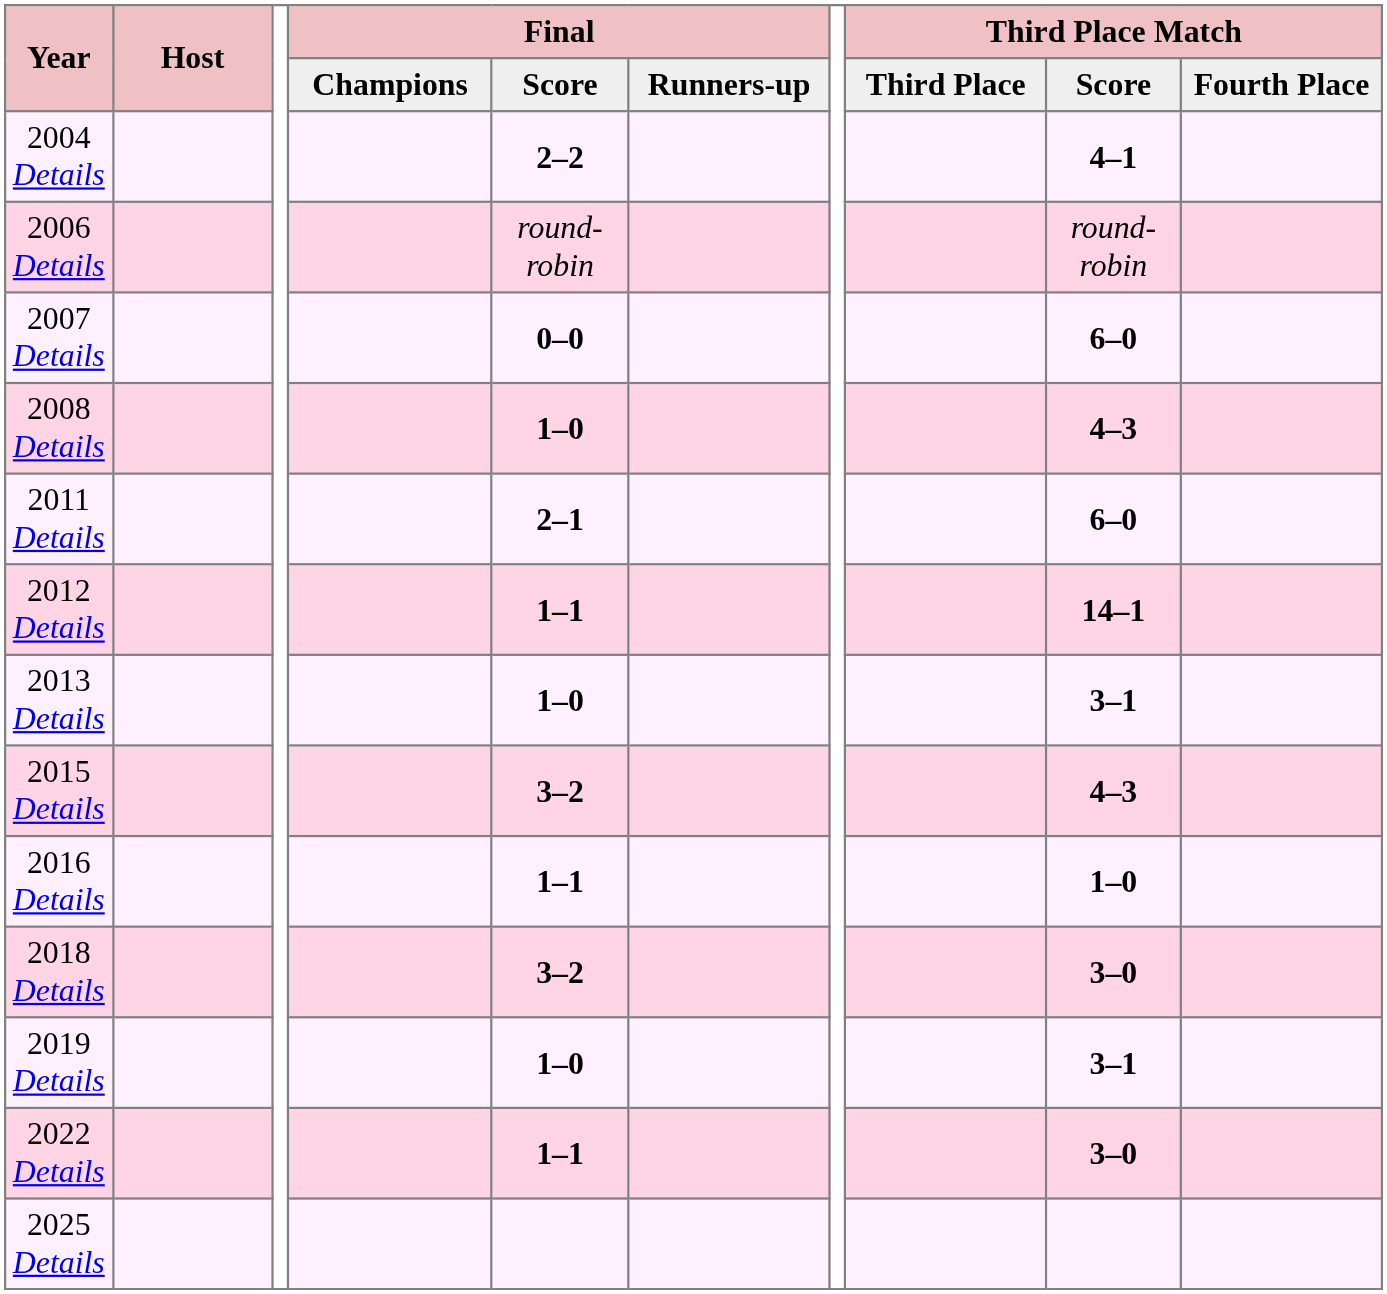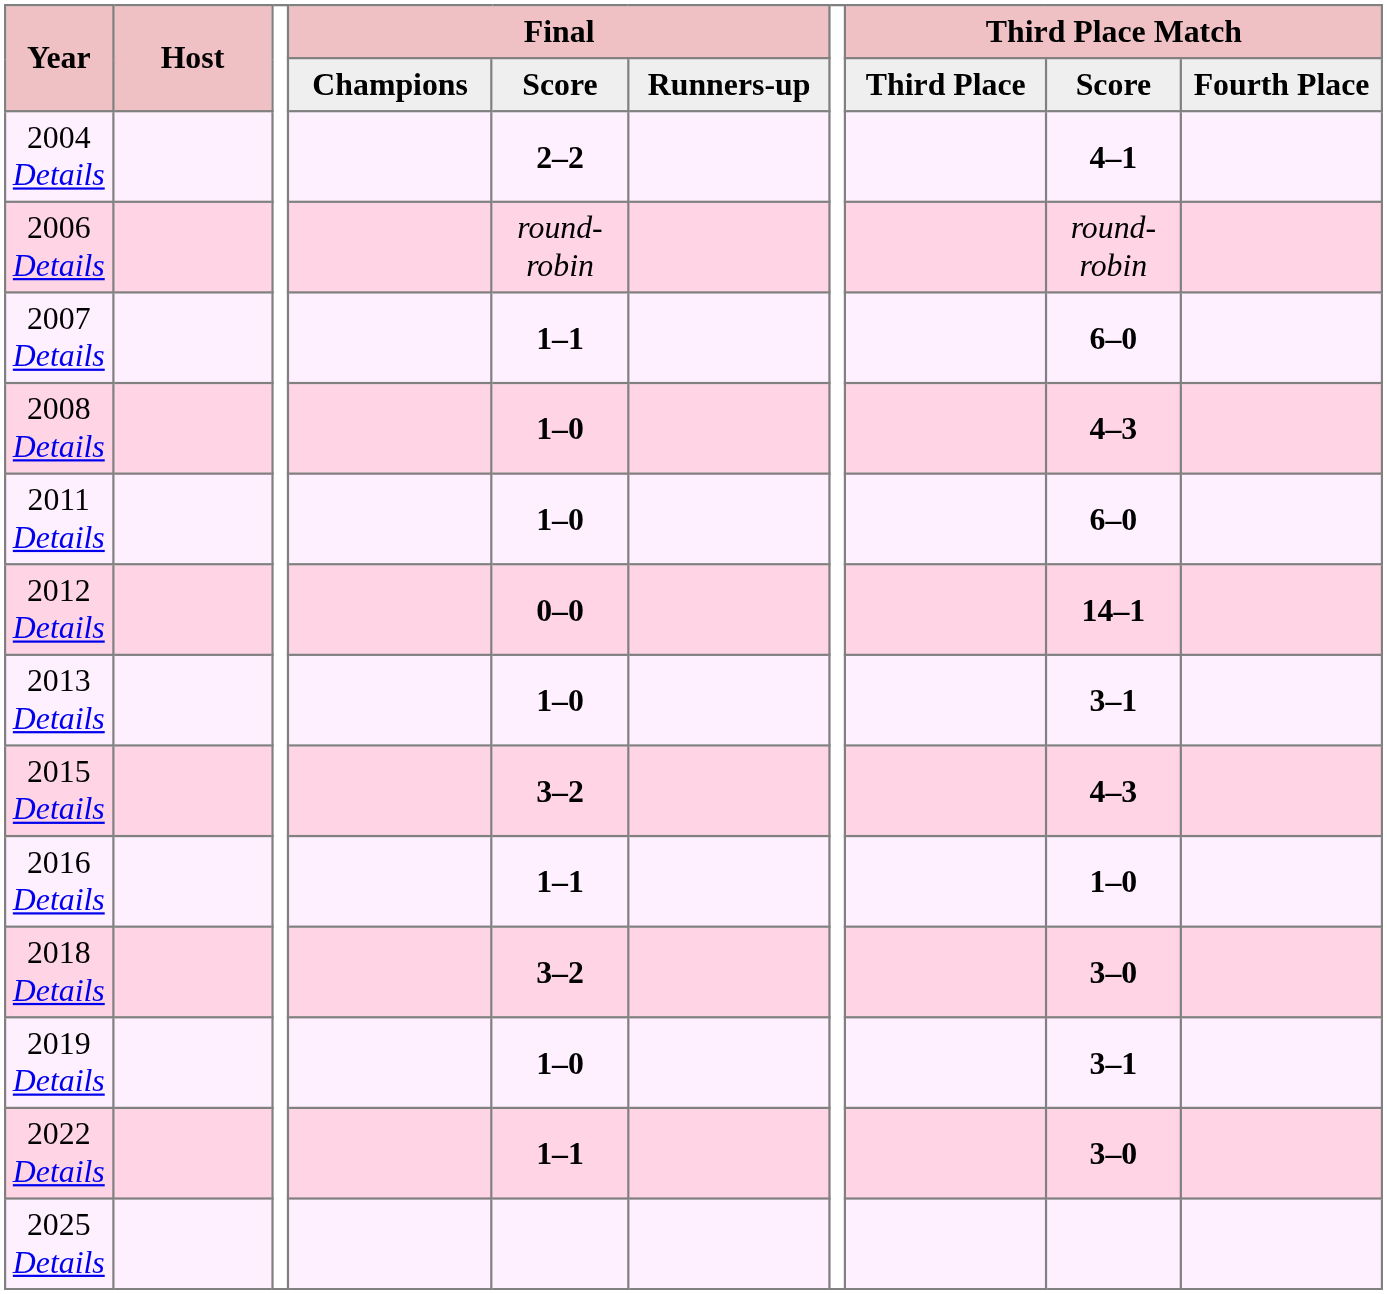 <table border="1" style="border-collapse:collapse; font-size:90%; text-align:center;" cellpadding=3 cellspacing=0 width=100%>
 <tr style="background:#EFC1C4;">
 <th rowspan=2 width=5%>Year</th>
 <th rowspan=2 width=12%>Host</th>
 <th width=1% rowspan=15 style="background:#ffffff;"></th>
 <th colspan=3>Final</th>
 <th width=1% rowspan=15 style="background:#ffffff;"></th>
 <th colspan=3>Third Place Match</th>
 </tr>
 <tr bgcolor="#EFEFEF">
 <th width="15%">Champions</th>
 <th width="10%">Score</th>
 <th width="15%">Runners-up</th>
 <th width="15%">Third Place</th>
 <th width="10%">Score</th>
 <th width="15%">Fourth Place</th>
 </tr>
 <tr style="background:#fff0ff;">
 <td>2004<br><em><a href='#'>Details</a></em></td>
 <td></td>
 <td><strong></strong></td>
 <td><strong>2–2</strong> <br></td>
 <td></td>
 <td></td>
 <td><strong>4–1</strong></td>
 <td></td>
 </tr>
 <tr style="background:#FFD4E4;">
 <td>2006<br><em><a href='#'>Details</a></em></td>
 <td></td>
 <td><strong></strong></td>
 <td><em>round-robin</em></td>
 <td></td>
 <td></td>
 <td><em>round-robin</em></td>
 <td></td>
 </tr>
 <tr style="background:#fff0ff;">
 <td>2007<br><em><a href='#'>Details</a></em></td>
 <td></td>
 <td><strong></strong></td>
-<td><strong>0–0</strong> <br></td>
+<td><strong>1–1</strong> <br></td>
 <td></td>
 <td></td>
 <td><strong>6–0</strong></td>
 <td></td>
 </tr>
 <tr style="background:#FFD4E4;">
 <td>2008<br><em><a href='#'>Details</a></em></td>
 <td></td>
 <td><strong></strong></td>
 <td><strong>1–0</strong></td>
 <td></td>
 <td></td>
 <td><strong>4–3</strong></td>
 <td></td>
 </tr>
 <tr style="background:#fff0ff;">
 <td>2011<br><em><a href='#'>Details</a></em></td>
 <td></td>
 <td><strong></strong></td>
-<td><strong>2–1</strong></td>
+<td><strong>1–0</strong> </td>
 <td></td>
 <td></td>
 <td><strong>6–0</strong></td>
 <td></td>
 </tr>
 <tr style="background:#FFD4E4;">
 <td>2012<br><em><a href='#'>Details</a></em></td>
 <td></td>
 <td><strong></strong></td>
-<td><strong>1–1</strong> <br></td>
+<td><strong>0–0</strong> <br></td>
 <td></td>
 <td></td>
 <td><strong>14–1</strong></td>
 <td></td>
 </tr>
 <tr style="background:#fff0ff;">
 <td>2013<br><em><a href='#'>Details</a></em></td>
 <td></td>
 <td><strong></strong></td>
 <td><strong>1–0</strong> </td>
 <td></td>
 <td></td>
 <td><strong>3–1</strong></td>
 <td></td>
 </tr>
 <tr style="background:#FFD4E4;">
 <td>2015<br><em><a href='#'>Details</a></em></td>
 <td></td>
 <td><strong></strong></td>
 <td><strong>3–2</strong></td>
 <td></td>
 <td></td>
 <td><strong>4–3</strong></td>
 <td></td>
 </tr>
 <tr style="background:#fff0ff;">
 <td>2016<br><em><a href='#'>Details</a></em></td>
 <td></td>
 <td><strong></strong></td>
 <td><strong>1–1</strong> <br></td>
 <td></td>
 <td></td>
 <td><strong>1–0</strong></td>
 <td></td>
 </tr>
 <tr style="background:#FFD4E4;">
 <td>2018<br><em><a href='#'>Details</a></em></td>
 <td></td>
 <td><strong></strong></td>
 <td><strong>3–2</strong></td>
 <td></td>
 <td></td>
 <td><strong>3–0</strong></td>
 <td></td>
 </tr>
 <tr style="background:#fff0ff;">
 <td>2019<br><em><a href='#'>Details</a></em></td>
 <td></td>
 <td><strong></strong></td>
 <td><strong>1–0</strong> </td>
 <td></td>
 <td></td>
 <td><strong>3–1</strong></td>
 <td></td>
 </tr>
 <tr style="background:#FFD4E4;">
 <td>2022<br><em><a href='#'>Details</a></em></td>
 <td></td>
 <td><strong></strong></td>
 <td><strong>1–1</strong> <br></td>
 <td></td>
 <td></td>
 <td><strong>3–0</strong></td>
 <td></td>
 </tr>
 <tr style="background:#fff0ff;">
 <td>2025<br><em><a href='#'>Details</a></em></td>
 <td></td>
 <td></td>
 <td></td>
 <td></td>
 <td></td>
 <td></td>
 <td></td>
 </tr>
 </table>
